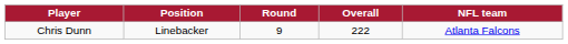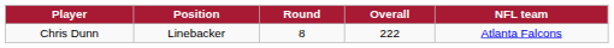 <table class="wikitable" width="65%">
 <tr align="center" style="background:#A81933;color:#FFFFFF;">
 <td><strong>Player</strong></td>
 <td><strong>Position</strong></td>
 <td><strong>Round</strong></td>
 <td><strong>Overall</strong></td>
 <td><strong>NFL team</strong></td>
 </tr>
 <tr align="center" bgcolor="">
 <td>Chris Dunn</td>
 <td>Linebacker</td>
-<td>9</td>
+<td>8</td>
 <td>222</td>
 <td><a href='#'>Atlanta Falcons</a></td>
 </tr>
 </table>
